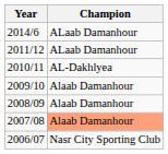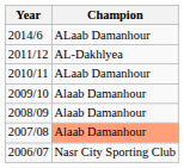 <table class="wikitable">
 <tr>
 <th>Year</th>
 <th>Champion</th>
 </tr>
 <tr>
 <td>2014/6</td>
 <td>ALaab Damanhour</td>
 </tr>
 <tr>
 <td>2011/12</td>
-<td>ALaab Damanhour</td>
+<td>AL-Dakhlyea</td>
 </tr>
 <tr>
 <td>2010/11</td>
-<td>AL-Dakhlyea</td>
+<td>ALaab Damanhour</td>
 </tr>
 <tr>
 <td>2009/10</td>
 <td>Alaab Damanhour</td>
 </tr>
 <tr>
 <td>2008/09</td>
 <td>Alaab Damanhour</td>
 </tr>
 <tr>
 <td>2007/08</td>
 <td style="background: lightsalmon;">Alaab Damanhour</td>
 </tr>
 <tr>
 <td>2006/07</td>
 <td>Nasr City Sporting Club</td>
 </tr>
 </table>
